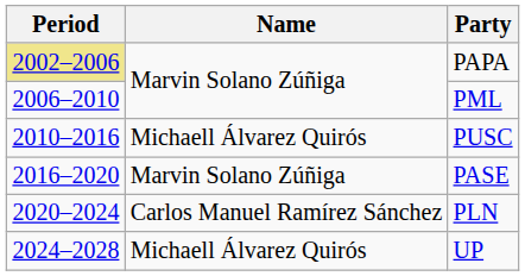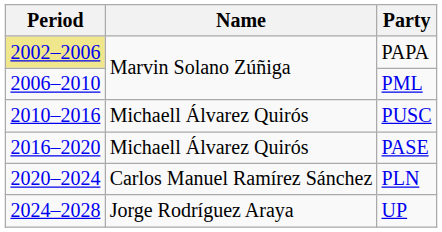 <table class="wikitable" style="margin:auto">
 <tr>
 <th>Period</th>
 <th>Name</th>
 <th>Party</th>
 </tr>
 <tr>
 <td style="background: khaki;"><a href='#'>2002–2006</a></td>
 <td rowspan="2">Marvin Solano Zúñiga</td>
 <td> PAPA</td>
 </tr>
 <tr>
 <td><a href='#'>2006–2010</a></td>
 <td> <a href='#'>PML</a></td>
 </tr>
 <tr>
 <td><a href='#'>2010–2016</a></td>
 <td>Michaell Álvarez Quirós</td>
 <td> <a href='#'>PUSC</a></td>
 </tr>
 <tr>
 <td><a href='#'>2016–2020</a></td>
-<td>Marvin Solano Zúñiga</td>
+<td>Michaell Álvarez Quirós</td>
 <td> <a href='#'>PASE</a></td>
 </tr>
 <tr>
 <td><a href='#'>2020–2024</a></td>
 <td>Carlos Manuel Ramírez Sánchez</td>
 <td> <a href='#'>PLN</a></td>
 </tr>
 <tr>
 <td><a href='#'>2024–2028</a></td>
-<td>Michaell Álvarez Quirós</td>
+<td>Jorge Rodríguez Araya</td>
 <td> <a href='#'>UP</a></td>
 </tr>
 </table>
